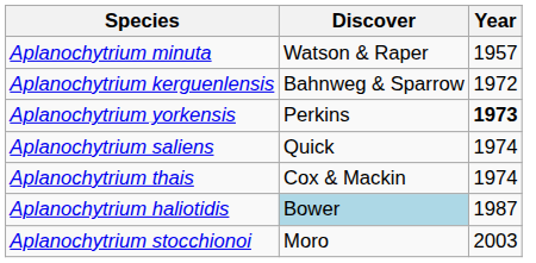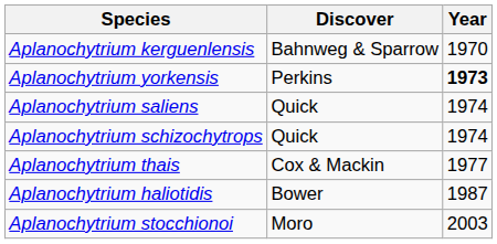 <table class="wikitable">
 <tr>
 <th>Species</th>
 <th>Discover</th>
 <th>Year</th>
 </tr>
 <tr>
-<td><em><a href='#'>Aplanochytrium minuta</a></em> </td>
-<td>Watson & Raper</td>
-<td>1957</td>
-</tr>
-<tr>
 <td><em><a href='#'>Aplanochytrium kerguenlensis</a></em> </td>
 <td>Bahnweg & Sparrow</td>
-<td>1972</td>
+<td>1970</td>
 </tr>
 <tr>
 <td><em><a href='#'>Aplanochytrium yorkensis</a></em> </td>
 <td>Perkins</td>
 <td><strong>1973</strong></td>
 </tr>
 <tr>
 <td><em><a href='#'>Aplanochytrium saliens</a></em> </td>
 <td>Quick</td>
 <td>1974</td>
 </tr>
 <tr>
-<td><em><a href='#'>Aplanochytrium thais</a></em> </td>
-<td>Cox & Mackin</td>
+<td><em><a href='#'>Aplanochytrium schizochytrops</a></em> </td>
+<td>Quick</td>
 <td>1974</td>
 </tr>
 <tr>
+<td><em><a href='#'>Aplanochytrium thais</a></em> </td>
+<td>Cox & Mackin</td>
+<td>1977</td>
+</tr>
+<tr>
 <td><em><a href='#'>Aplanochytrium haliotidis</a></em> </td>
-<td style="background: lightblue;">Bower</td>
+<td>Bower</td>
 <td>1987</td>
 </tr>
 <tr>
 <td><em><a href='#'>Aplanochytrium stocchionoi</a></em> </td>
 <td>Moro</td>
 <td>2003</td>
 </tr>
 </table>
